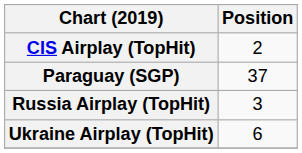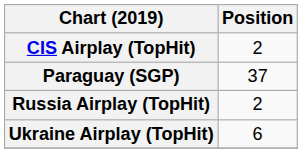 <table class="wikitable sortable plainrowheaders" style="text-align:center">
 <tr>
 <th scope="col">Chart (2019)</th>
 <th scope="col">Position</th>
 </tr>
 <tr>
 <th scope="row"><a href='#'>CIS</a> Airplay (TopHit)</th>
 <td>2</td>
 </tr>
 <tr>
 <th scope="row">Paraguay (SGP)</th>
 <td>37</td>
 </tr>
 <tr>
 <th scope="row">Russia Airplay (TopHit)</th>
-<td>3</td>
+<td>2</td>
 </tr>
 <tr>
 <th scope="row">Ukraine Airplay (TopHit)</th>
 <td>6</td>
 </tr>
 <tr>
 </tr>
 </table>
